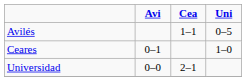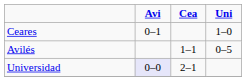 <table style="font-size: 90%; text-align: center" class="wikitable">
 <tr>
 <td width=165></td>
 <td align="center" width=40><strong><a href='#'>Avi</a></strong></td>
 <td width=40><strong><a href='#'>Cea</a></strong></td>
 <td width=40><strong><a href='#'>Uni</a></strong></td>
 </tr>
 <tr>
+<td align=left><a href='#'>Ceares</a></td>
+<td> 0–1</td>
+<td></td>
+<td> 1–0</td>
+</tr>
+<tr>
 <td align=left><a href='#'>Avilés</a></td>
 <td></td>
 <td> 1–1</td>
 <td> 0–5</td>
 </tr>
 <tr>
-<td align=left><a href='#'>Ceares</a></td>
-<td> 0–1</td>
-<td></td>
-<td> 1–0</td>
-</tr>
-<tr>
 <td align=left><a href='#'>Universidad</a></td>
-<td> 0–0</td>
+<td style="background: lavender;"> 0–0</td>
 <td> 2–1</td>
 <td></td>
 </tr>
 <tr>
 </tr>
 </table>
